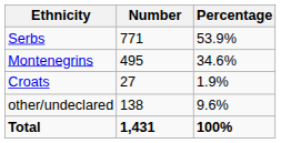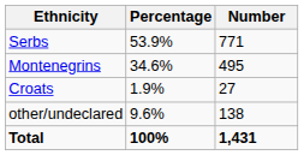 <table class="wikitable">
 <tr>
 <th width="100px">Ethnicity</th>
+<th width="80px">Percentage</th>
 <th width="80px">Number</th>
-<th width="80px">Percentage</th>
 </tr>
 <tr>
 <td><a href='#'>Serbs</a></td>
+<td>53.9%</td>
 <td>771</td>
-<td>53.9%</td>
 </tr>
 <tr>
 <td><a href='#'>Montenegrins</a></td>
+<td>34.6%</td>
 <td>495</td>
-<td>34.6%</td>
 </tr>
 <tr>
 <td><a href='#'>Croats</a></td>
+<td>1.9%</td>
 <td>27</td>
-<td>1.9%</td>
 </tr>
 <tr>
 <td>other/undeclared</td>
+<td>9.6%</td>
 <td>138</td>
-<td>9.6%</td>
 </tr>
 <tr>
 <td><strong>Total</strong></td>
+<td><strong>100%</strong></td>
 <td><strong>1,431</strong></td>
-<td><strong>100%</strong></td>
 </tr>
 </table>
